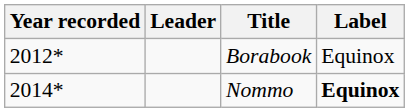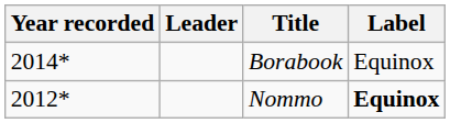 <table class="wikitable sortable">
 <tr>
 <th>Year recorded</th>
 <th>Leader</th>
 <th>Title</th>
 <th>Label</th>
 </tr>
 <tr>
-<td>2012*</td>
+<td>2014*</td>
 <td></td>
 <td><em>Borabook</em></td>
 <td>Equinox</td>
 </tr>
 <tr>
-<td>2014*</td>
+<td>2012*</td>
 <td></td>
 <td><em>Nommo</em></td>
 <td><strong>Equinox</strong></td>
 </tr>
 </table>
